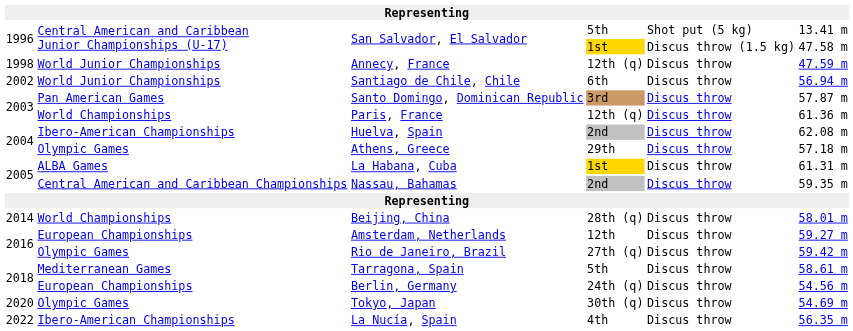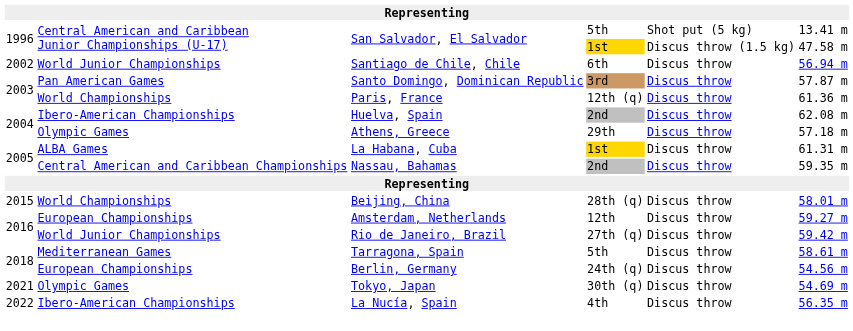 <table>
 <tr>
 <th bgcolor="#eeeeee" colspan="6">Representing </th>
 </tr>
 <tr>
 <td rowspan = "2">1996</td>
 <td rowspan = "2"><a href='#'>Central American and Caribbean<br> Junior Championships (U-17)</a></td>
 <td rowspan = "2"><a href='#'>San Salvador</a>, <a href='#'>El Salvador</a></td>
 <td>5th</td>
 <td>Shot put (5 kg)</td>
 <td>13.41 m</td>
 </tr>
 <tr>
 <td bgcolor=gold>1st</td>
 <td>Discus throw (1.5 kg)</td>
 <td>47.58 m</td>
-</tr>
-<tr>
-<td>1998</td>
-<td><a href='#'>World Junior Championships</a></td>
-<td><a href='#'>Annecy</a>, <a href='#'>France</a></td>
-<td>12th (q)</td>
-<td>Discus throw</td>
-<td><a href='#'>47.59 m</a></td>
 </tr>
 <tr>
 <td>2002</td>
 <td><a href='#'>World Junior Championships</a></td>
 <td><a href='#'>Santiago de Chile</a>, <a href='#'>Chile</a></td>
 <td>6th</td>
 <td>Discus throw</td>
 <td><a href='#'>56.94 m</a></td>
 </tr>
 <tr>
 <td rowspan = "2">2003</td>
 <td><a href='#'>Pan American Games</a></td>
 <td><a href='#'>Santo Domingo</a>, <a href='#'>Dominican Republic</a></td>
 <td bgcolor=cc9966>3rd</td>
 <td><a href='#'>Discus throw</a></td>
 <td>57.87 m</td>
 </tr>
 <tr>
 <td><a href='#'>World Championships</a></td>
 <td><a href='#'>Paris</a>, <a href='#'>France</a></td>
 <td>12th (q)</td>
 <td><a href='#'>Discus throw</a></td>
 <td>61.36 m</td>
 </tr>
 <tr>
 <td rowspan = "2">2004</td>
 <td><a href='#'>Ibero-American Championships</a></td>
 <td><a href='#'>Huelva</a>, <a href='#'>Spain</a></td>
 <td bgcolor=silver>2nd</td>
 <td><a href='#'>Discus throw</a></td>
 <td>62.08 m</td>
 </tr>
 <tr>
 <td><a href='#'>Olympic Games</a></td>
 <td><a href='#'>Athens, Greece</a></td>
 <td>29th</td>
 <td><a href='#'>Discus throw</a></td>
 <td>57.18 m</td>
 </tr>
 <tr>
 <td rowspan=2>2005</td>
 <td><a href='#'>ALBA Games</a></td>
 <td><a href='#'>La Habana</a>, <a href='#'>Cuba</a></td>
 <td bgcolor=gold>1st</td>
 <td>Discus throw</td>
 <td>61.31 m</td>
 </tr>
 <tr>
 <td><a href='#'>Central American and Caribbean Championships</a></td>
 <td><a href='#'>Nassau, Bahamas</a></td>
 <td bgcolor="silver">2nd</td>
 <td><a href='#'>Discus throw</a></td>
 <td>59.35 m</td>
 </tr>
 <tr>
 <th bgcolor="#eeeeee" colspan="6">Representing </th>
 </tr>
 <tr>
-<td>2014</td>
+<td>2015</td>
 <td><a href='#'>World Championships</a></td>
 <td><a href='#'>Beijing, China</a></td>
 <td>28th (q)</td>
 <td>Discus throw</td>
 <td><a href='#'>58.01 m</a></td>
 </tr>
 <tr>
 <td rowspan=2>2016</td>
 <td><a href='#'>European Championships</a></td>
 <td><a href='#'>Amsterdam, Netherlands</a></td>
 <td>12th</td>
 <td>Discus throw</td>
 <td><a href='#'>59.27 m</a></td>
 </tr>
 <tr>
-<td><a href='#'>Olympic Games</a></td>
+<td><a href='#'>World Junior Championships</a></td>
 <td><a href='#'>Rio de Janeiro, Brazil</a></td>
 <td>27th (q)</td>
 <td>Discus throw</td>
 <td><a href='#'>59.42 m</a></td>
 </tr>
 <tr>
 <td rowspan=2>2018</td>
 <td><a href='#'>Mediterranean Games</a></td>
 <td><a href='#'>Tarragona, Spain</a></td>
 <td>5th</td>
 <td>Discus throw</td>
 <td><a href='#'>58.61 m</a></td>
 </tr>
 <tr>
 <td><a href='#'>European Championships</a></td>
 <td><a href='#'>Berlin, Germany</a></td>
 <td>24th (q)</td>
 <td>Discus throw</td>
 <td><a href='#'>54.56 m</a></td>
 </tr>
 <tr>
-<td>2020</td>
+<td>2021</td>
 <td><a href='#'>Olympic Games</a></td>
 <td><a href='#'>Tokyo, Japan</a></td>
 <td>30th (q)</td>
 <td>Discus throw</td>
 <td><a href='#'>54.69 m</a></td>
 </tr>
 <tr>
 <td>2022</td>
 <td><a href='#'>Ibero-American Championships</a></td>
 <td><a href='#'>La Nucía</a>, <a href='#'>Spain</a></td>
 <td>4th</td>
 <td>Discus throw</td>
 <td><a href='#'>56.35 m</a></td>
 </tr>
 </table>
